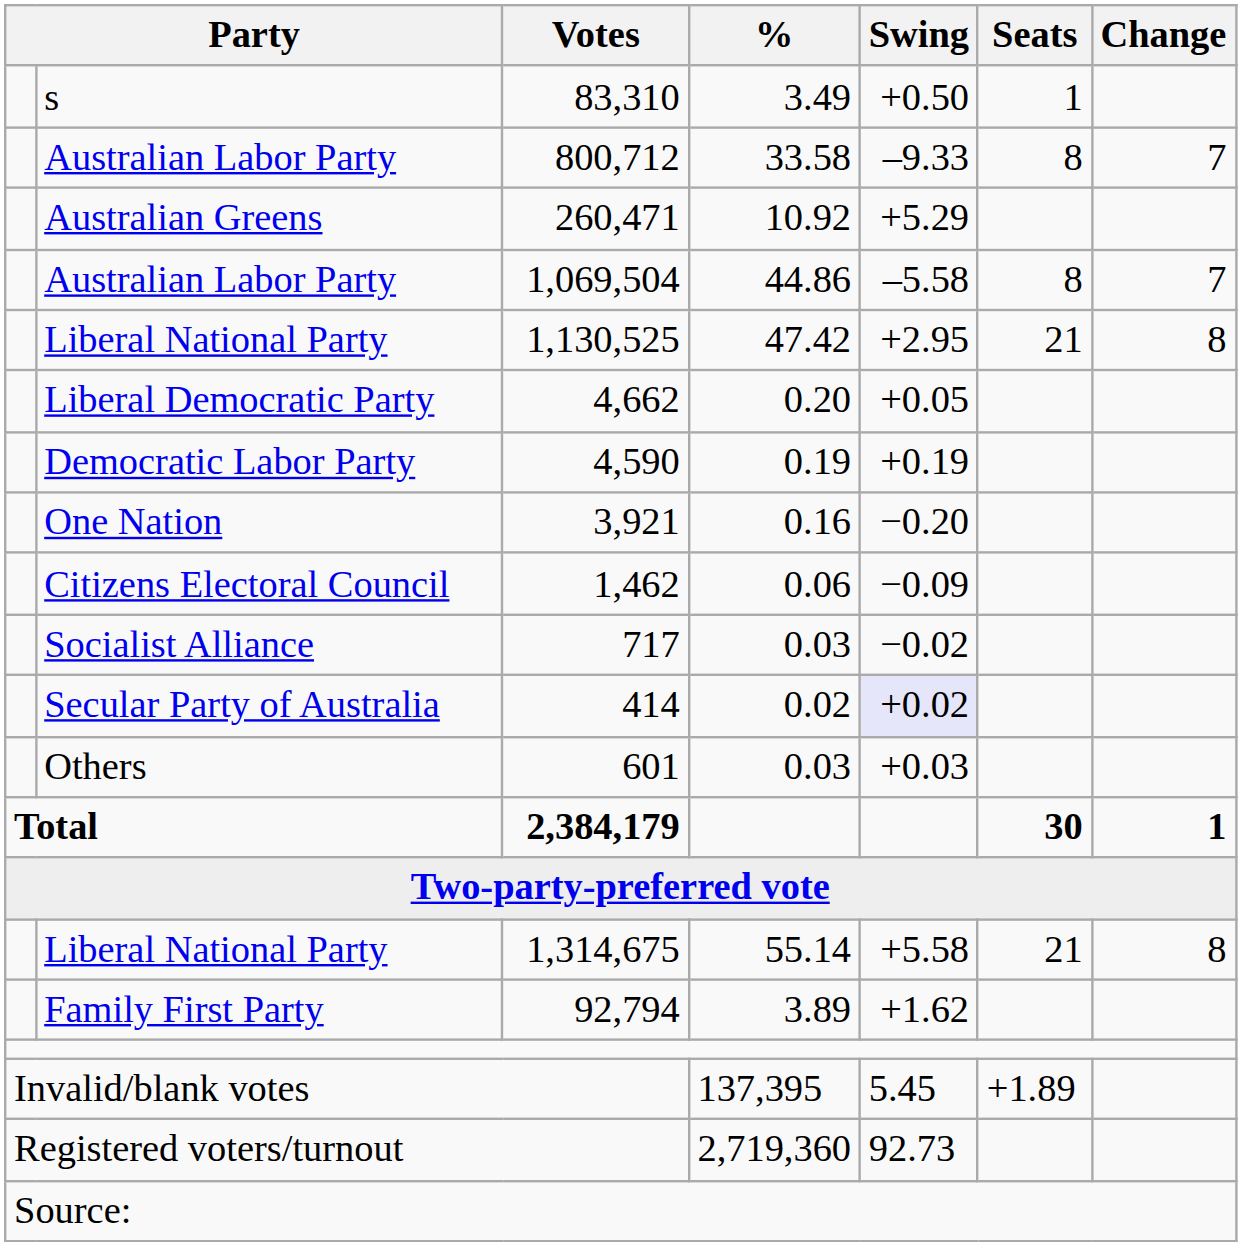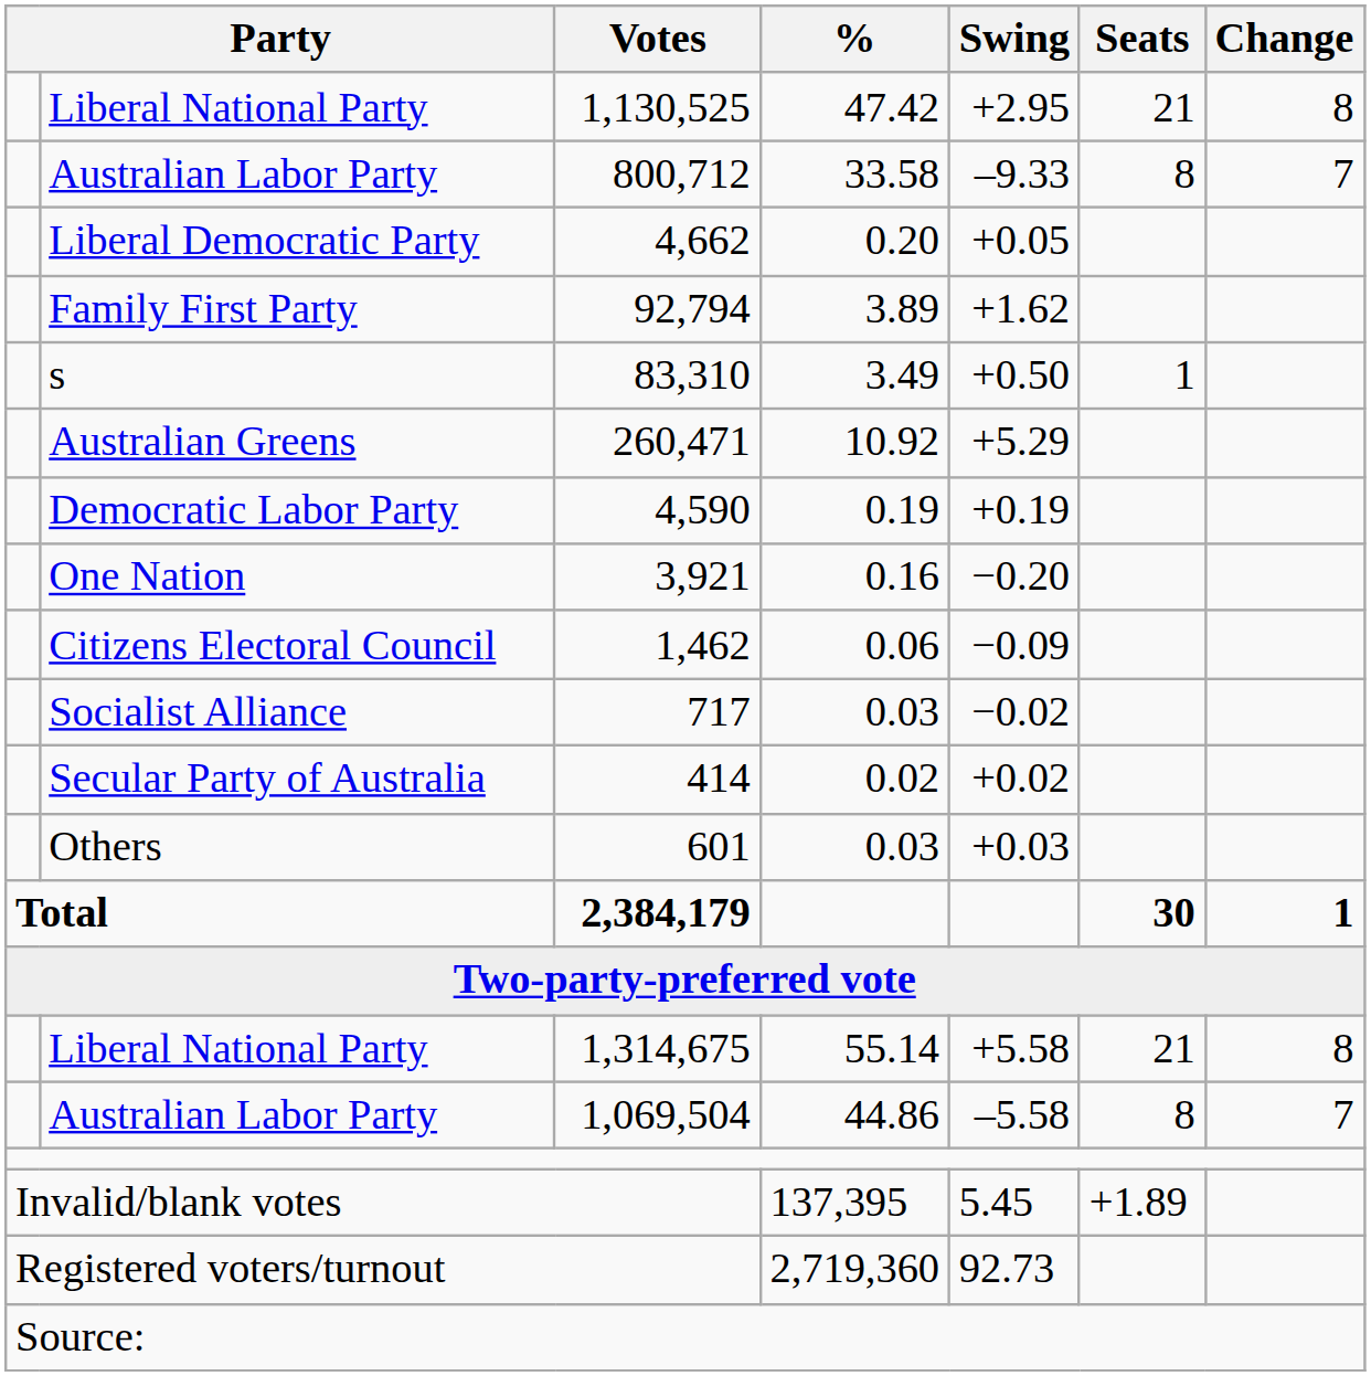 <table class="wikitable">
 <tr>
 <th style="width:200px" colspan=2><strong>Party</strong></th>
 <th style="width:70px; text-align:center;"><strong>Votes</strong></th>
 <th style="width:40px; text-align:center;"><strong>%</strong></th>
 <th style="width:40px; text-align:center;"><strong>Swing</strong></th>
 <th style="width:40px; text-align:center;"><strong>Seats</strong></th>
 <th style="width:40px; text-align:center;"><strong>Change</strong></th>
+</tr>
+<tr>
+<td> </td>
+<td><a href='#'>Liberal National Party</a></td>
+<td align=right>1,130,525</td>
+<td align=right>47.42</td>
+<td align=right>+2.95</td>
+<td align=right>21</td>
+<td align=right> 8</td>
+</tr>
+<tr>
+<td> </td>
+<td><a href='#'>Australian Labor Party</a></td>
+<td align=right>800,712</td>
+<td align=right>33.58</td>
+<td align=right>–9.33</td>
+<td align=right>8</td>
+<td align=right> 7</td>
+</tr>
+<tr>
+<td> </td>
+<td><a href='#'>Liberal Democratic Party</a></td>
+<td align="right">4,662</td>
+<td align="right">0.20</td>
+<td align="right">+0.05</td>
+<td align="right"></td>
+<td align="right"></td>
+</tr>
+<tr>
+<td> </td>
+<td><a href='#'>Family First Party</a></td>
+<td align=right>92,794</td>
+<td align=right>3.89</td>
+<td align=right>+1.62</td>
+<td align=right></td>
+<td align=right></td>
 </tr>
 <tr>
 <td> </td>
 <td>s</td>
 <td align="right">83,310</td>
 <td align="right">3.49</td>
 <td align="right">+0.50</td>
 <td align="right">1</td>
 <td align="right"></td>
 </tr>
 <tr>
 <td> </td>
-<td><a href='#'>Australian Labor Party</a></td>
-<td align=right>800,712</td>
-<td align=right>33.58</td>
-<td align=right>–9.33</td>
-<td align=right>8</td>
-<td align=right> 7</td>
-</tr>
-<tr>
-<td> </td>
 <td><a href='#'>Australian Greens</a></td>
 <td align=right>260,471</td>
 <td align=right>10.92</td>
 <td align=right>+5.29</td>
 <td align=right></td>
 <td align=right></td>
-</tr>
-<tr>
-<td> </td>
-<td><a href='#'>Australian Labor Party</a></td>
-<td align=right>1,069,504</td>
-<td align=right>44.86</td>
-<td align=right>–5.58</td>
-<td align=right>8</td>
-<td align=right> 7</td>
-</tr>
-<tr>
-<td> </td>
-<td><a href='#'>Liberal National Party</a></td>
-<td align=right>1,130,525</td>
-<td align=right>47.42</td>
-<td align=right>+2.95</td>
-<td align=right>21</td>
-<td align=right> 8</td>
-</tr>
-<tr>
-<td> </td>
-<td><a href='#'>Liberal Democratic Party</a></td>
-<td align="right">4,662</td>
-<td align="right">0.20</td>
-<td align="right">+0.05</td>
-<td align="right"></td>
-<td align="right"></td>
 </tr>
 <tr>
 <td> </td>
 <td><a href='#'>Democratic Labor Party</a></td>
 <td align="right">4,590</td>
 <td align="right">0.19</td>
 <td align="right">+0.19</td>
 <td align="right"></td>
 <td align="right"></td>
 </tr>
 <tr>
 <td> </td>
 <td><a href='#'>One Nation</a></td>
 <td align="right">3,921</td>
 <td align="right">0.16</td>
 <td align="right">−0.20</td>
 <td align="right"></td>
 <td align="right"></td>
 </tr>
 <tr>
 <td> </td>
 <td><a href='#'>Citizens Electoral Council</a></td>
 <td align="right">1,462</td>
 <td align="right">0.06</td>
 <td align="right">−0.09</td>
 <td align="right"></td>
 <td align="right"></td>
 </tr>
 <tr>
 <td> </td>
 <td><a href='#'>Socialist Alliance</a></td>
 <td align="right">717</td>
 <td align="right">0.03</td>
 <td align="right">−0.02</td>
 <td align="right"></td>
 <td align="right"></td>
 </tr>
 <tr>
 <td> </td>
 <td><a href='#'>Secular Party of Australia</a></td>
 <td align="right">414</td>
 <td align="right">0.02</td>
-<td align="right" style="background: lavender;">+0.02</td>
+<td align="right">+0.02</td>
 <td align="right"></td>
 <td align="right"></td>
 </tr>
 <tr>
 <td> </td>
 <td>Others</td>
 <td align=right>601</td>
 <td align=right>0.03</td>
 <td align=right>+0.03</td>
 <td align=right></td>
 <td align=right></td>
 </tr>
 <tr>
 <td colspan="2"><strong>Total</strong></td>
 <td align="right"><strong>2,384,179</strong></td>
 <td align="right"><strong> </strong></td>
 <td align="right"><strong> </strong></td>
 <td align=right><strong>30</strong></td>
 <td align=right> <strong>1</strong></td>
 </tr>
 <tr>
 <td colspan="7" style="text-align:center; background:#eee;"><strong><a href='#'>Two-party-preferred vote</a></strong></td>
 </tr>
 <tr>
 <td> </td>
 <td><a href='#'>Liberal National Party</a></td>
 <td align=right>1,314,675</td>
 <td align=right>55.14</td>
 <td align=right>+5.58</td>
 <td align=right>21</td>
 <td align=right> 8</td>
 </tr>
 <tr>
 <td> </td>
-<td><a href='#'>Family First Party</a></td>
-<td align=right>92,794</td>
-<td align=right>3.89</td>
-<td align=right>+1.62</td>
-<td align=right></td>
-<td align=right></td>
+<td><a href='#'>Australian Labor Party</a></td>
+<td align=right>1,069,504</td>
+<td align=right>44.86</td>
+<td align=right>–5.58</td>
+<td align=right>8</td>
+<td align=right> 7</td>
 </tr>
 <tr>
 <td colspan="7"></td>
 </tr>
 <tr>
 <td colspan="3">Invalid/blank votes</td>
 <td>137,395</td>
 <td>5.45</td>
 <td>+1.89</td>
 <td></td>
 </tr>
 <tr>
 <td colspan="3">Registered voters/turnout</td>
 <td>2,719,360</td>
 <td>92.73</td>
 <td></td>
 <td></td>
 </tr>
 <tr>
 <td colspan="7">Source: </td>
 </tr>
 </table>
